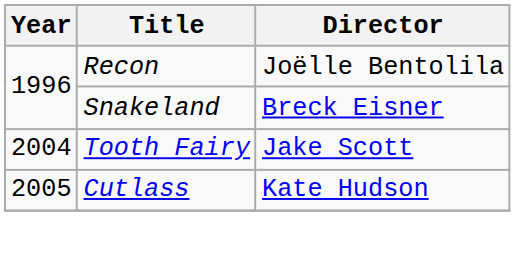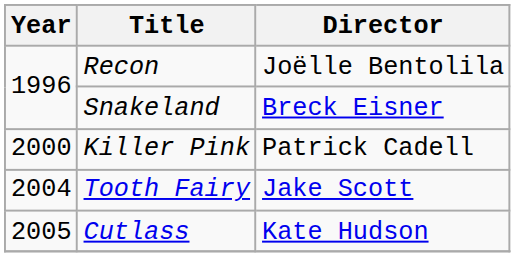 <table class="wikitable">
 <tr>
 <th>Year</th>
 <th>Title</th>
 <th>Director</th>
 </tr>
 <tr>
 <td rowspan=2>1996</td>
 <td><em>Recon</em></td>
 <td>Joëlle Bentolila</td>
 </tr>
 <tr>
 <td><em>Snakeland</em></td>
 <td><a href='#'>Breck Eisner</a></td>
 </tr>
 <tr>
+<td>2000</td>
+<td><em>Killer Pink</em></td>
+<td>Patrick Cadell</td>
+</tr>
+<tr>
 <td>2004</td>
 <td><em><a href='#'>Tooth Fairy</a></em></td>
 <td><a href='#'>Jake Scott</a></td>
 </tr>
 <tr>
 <td>2005</td>
 <td><em><a href='#'>Cutlass</a></em></td>
 <td><a href='#'>Kate Hudson</a></td>
 </tr>
 <tr>
 </tr>
 </table>
